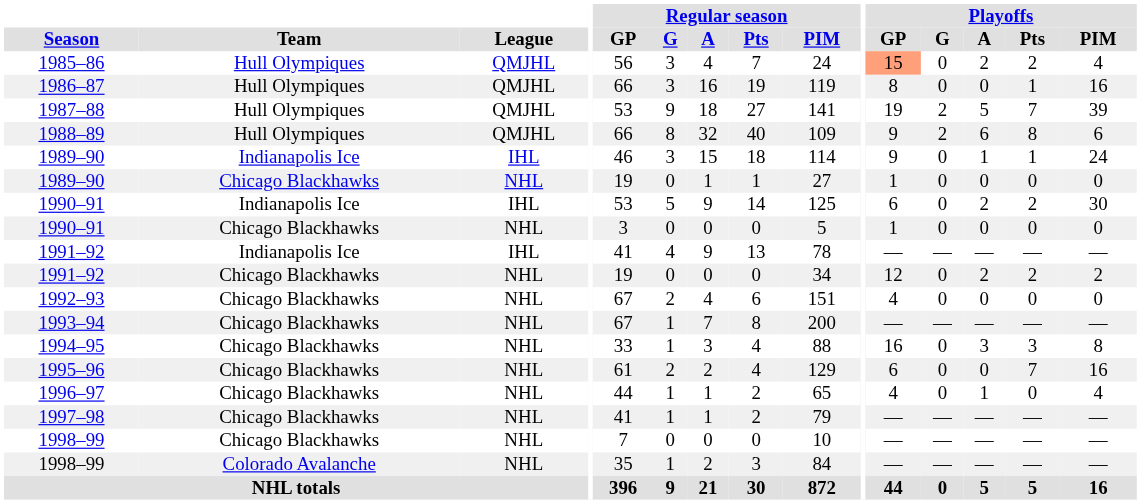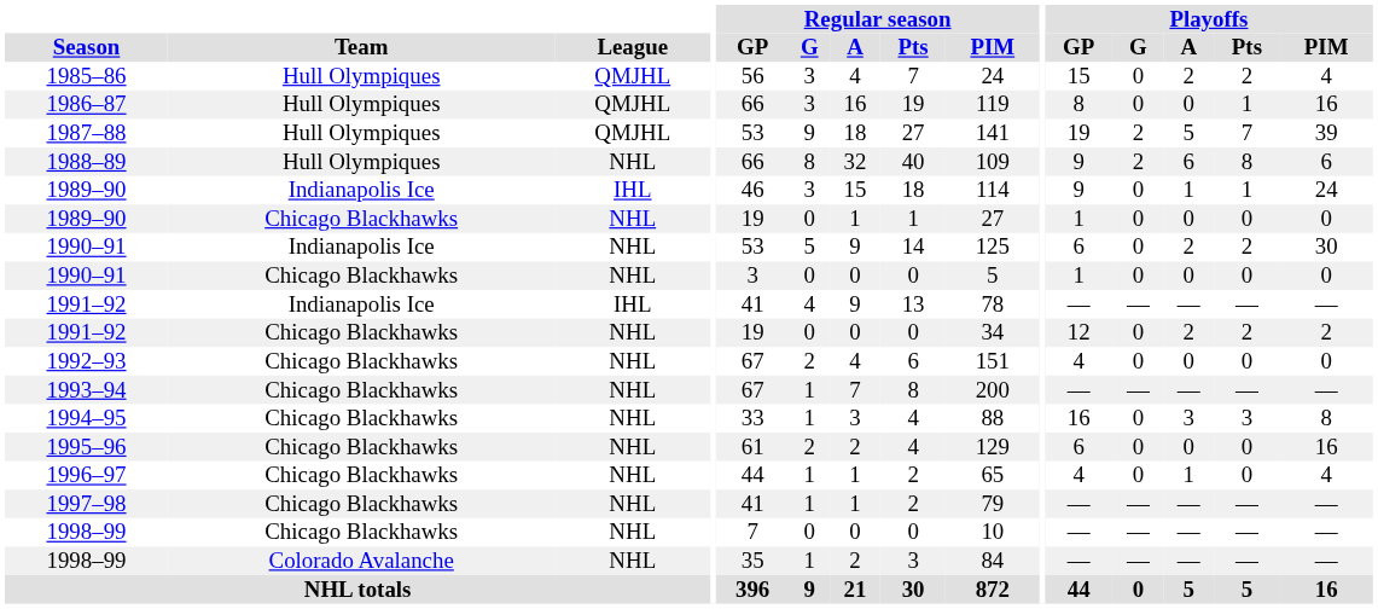 <table border="0" cellpadding="1" cellspacing="0" style="text-align:center; width:60em">
 <tr bgcolor="#e0e0e0">
 <th colspan="3" bgcolor="#ffffff"></th>
 <th rowspan="100" bgcolor="#ffffff"></th>
 <th colspan="5"><a href='#'>Regular season</a></th>
 <th rowspan="100" bgcolor="#ffffff"></th>
 <th colspan="5"><a href='#'>Playoffs</a></th>
 </tr>
 <tr bgcolor="#e0e0e0">
 <th><a href='#'>Season</a></th>
 <th>Team</th>
 <th>League</th>
 <th>GP</th>
 <th><a href='#'>G</a></th>
 <th><a href='#'>A</a></th>
 <th><a href='#'>Pts</a></th>
 <th><a href='#'>PIM</a></th>
 <th>GP</th>
 <th>G</th>
 <th>A</th>
 <th>Pts</th>
 <th>PIM</th>
 </tr>
 <tr>
 <td><a href='#'>1985–86</a></td>
 <td><a href='#'>Hull Olympiques</a></td>
 <td><a href='#'>QMJHL</a></td>
 <td>56</td>
 <td>3</td>
 <td>4</td>
 <td>7</td>
 <td>24</td>
-<td style="background: lightsalmon;">15</td>
+<td>15</td>
 <td>0</td>
 <td>2</td>
 <td>2</td>
 <td>4</td>
 </tr>
 <tr bgcolor="#f0f0f0">
 <td><a href='#'>1986–87</a></td>
 <td>Hull Olympiques</td>
 <td>QMJHL</td>
 <td>66</td>
 <td>3</td>
 <td>16</td>
 <td>19</td>
 <td>119</td>
 <td>8</td>
 <td>0</td>
 <td>0</td>
 <td>1</td>
 <td>16</td>
 </tr>
 <tr>
 <td><a href='#'>1987–88</a></td>
 <td>Hull Olympiques</td>
 <td>QMJHL</td>
 <td>53</td>
 <td>9</td>
 <td>18</td>
 <td>27</td>
 <td>141</td>
 <td>19</td>
 <td>2</td>
 <td>5</td>
 <td>7</td>
 <td>39</td>
 </tr>
 <tr bgcolor="#f0f0f0">
 <td><a href='#'>1988–89</a></td>
 <td>Hull Olympiques</td>
-<td>QMJHL</td>
+<td>NHL</td>
 <td>66</td>
 <td>8</td>
 <td>32</td>
 <td>40</td>
 <td>109</td>
 <td>9</td>
 <td>2</td>
 <td>6</td>
 <td>8</td>
 <td>6</td>
 </tr>
 <tr>
 <td><a href='#'>1989–90</a></td>
 <td><a href='#'>Indianapolis Ice</a></td>
 <td><a href='#'>IHL</a></td>
 <td>46</td>
 <td>3</td>
 <td>15</td>
 <td>18</td>
 <td>114</td>
 <td>9</td>
 <td>0</td>
 <td>1</td>
 <td>1</td>
 <td>24</td>
 </tr>
 <tr bgcolor="#f0f0f0">
 <td><a href='#'>1989–90</a></td>
 <td><a href='#'>Chicago Blackhawks</a></td>
 <td><a href='#'>NHL</a></td>
 <td>19</td>
 <td>0</td>
 <td>1</td>
 <td>1</td>
 <td>27</td>
 <td>1</td>
 <td>0</td>
 <td>0</td>
 <td>0</td>
 <td>0</td>
 </tr>
 <tr>
 <td><a href='#'>1990–91</a></td>
 <td>Indianapolis Ice</td>
-<td>IHL</td>
+<td>NHL</td>
 <td>53</td>
 <td>5</td>
 <td>9</td>
 <td>14</td>
 <td>125</td>
 <td>6</td>
 <td>0</td>
 <td>2</td>
 <td>2</td>
 <td>30</td>
 </tr>
 <tr bgcolor="#f0f0f0">
 <td><a href='#'>1990–91</a></td>
 <td>Chicago Blackhawks</td>
 <td>NHL</td>
 <td>3</td>
 <td>0</td>
 <td>0</td>
 <td>0</td>
 <td>5</td>
 <td>1</td>
 <td>0</td>
 <td>0</td>
 <td>0</td>
 <td>0</td>
 </tr>
 <tr>
 <td><a href='#'>1991–92</a></td>
 <td>Indianapolis Ice</td>
 <td>IHL</td>
 <td>41</td>
 <td>4</td>
 <td>9</td>
 <td>13</td>
 <td>78</td>
 <td>—</td>
 <td>—</td>
 <td>—</td>
 <td>—</td>
 <td>—</td>
 </tr>
 <tr bgcolor="#f0f0f0">
 <td><a href='#'>1991–92</a></td>
 <td>Chicago Blackhawks</td>
 <td>NHL</td>
 <td>19</td>
 <td>0</td>
 <td>0</td>
 <td>0</td>
 <td>34</td>
 <td>12</td>
 <td>0</td>
 <td>2</td>
 <td>2</td>
 <td>2</td>
 </tr>
 <tr>
 <td><a href='#'>1992–93</a></td>
 <td>Chicago Blackhawks</td>
 <td>NHL</td>
 <td>67</td>
 <td>2</td>
 <td>4</td>
 <td>6</td>
 <td>151</td>
 <td>4</td>
 <td>0</td>
 <td>0</td>
 <td>0</td>
 <td>0</td>
 </tr>
 <tr bgcolor="#f0f0f0">
 <td><a href='#'>1993–94</a></td>
 <td>Chicago Blackhawks</td>
 <td>NHL</td>
 <td>67</td>
 <td>1</td>
 <td>7</td>
 <td>8</td>
 <td>200</td>
 <td>—</td>
 <td>—</td>
 <td>—</td>
 <td>—</td>
 <td>—</td>
 </tr>
 <tr>
 <td><a href='#'>1994–95</a></td>
 <td>Chicago Blackhawks</td>
 <td>NHL</td>
 <td>33</td>
 <td>1</td>
 <td>3</td>
 <td>4</td>
 <td>88</td>
 <td>16</td>
 <td>0</td>
 <td>3</td>
 <td>3</td>
 <td>8</td>
 </tr>
 <tr bgcolor="#f0f0f0">
 <td><a href='#'>1995–96</a></td>
 <td>Chicago Blackhawks</td>
 <td>NHL</td>
 <td>61</td>
 <td>2</td>
 <td>2</td>
 <td>4</td>
 <td>129</td>
 <td>6</td>
 <td>0</td>
 <td>0</td>
-<td>7</td>
+<td>0</td>
 <td>16</td>
 </tr>
 <tr>
 <td><a href='#'>1996–97</a></td>
 <td>Chicago Blackhawks</td>
 <td>NHL</td>
 <td>44</td>
 <td>1</td>
 <td>1</td>
 <td>2</td>
 <td>65</td>
 <td>4</td>
 <td>0</td>
 <td>1</td>
 <td>0</td>
 <td>4</td>
 </tr>
 <tr bgcolor="#f0f0f0">
 <td><a href='#'>1997–98</a></td>
 <td>Chicago Blackhawks</td>
 <td>NHL</td>
 <td>41</td>
 <td>1</td>
 <td>1</td>
 <td>2</td>
 <td>79</td>
 <td>—</td>
 <td>—</td>
 <td>—</td>
 <td>—</td>
 <td>—</td>
 </tr>
 <tr>
 <td><a href='#'>1998–99</a></td>
 <td>Chicago Blackhawks</td>
 <td>NHL</td>
 <td>7</td>
 <td>0</td>
 <td>0</td>
 <td>0</td>
 <td>10</td>
 <td>—</td>
 <td>—</td>
 <td>—</td>
 <td>—</td>
 <td>—</td>
 </tr>
 <tr bgcolor="#f0f0f0">
 <td>1998–99</td>
 <td><a href='#'>Colorado Avalanche</a></td>
 <td>NHL</td>
 <td>35</td>
 <td>1</td>
 <td>2</td>
 <td>3</td>
 <td>84</td>
 <td>—</td>
 <td>—</td>
 <td>—</td>
 <td>—</td>
 <td>—</td>
 </tr>
 <tr bgcolor="#e0e0e0">
 <th colspan="3">NHL totals</th>
 <th>396</th>
 <th>9</th>
 <th>21</th>
 <th>30</th>
 <th>872</th>
 <th>44</th>
 <th>0</th>
 <th>5</th>
 <th>5</th>
 <th>16</th>
 </tr>
 </table>
